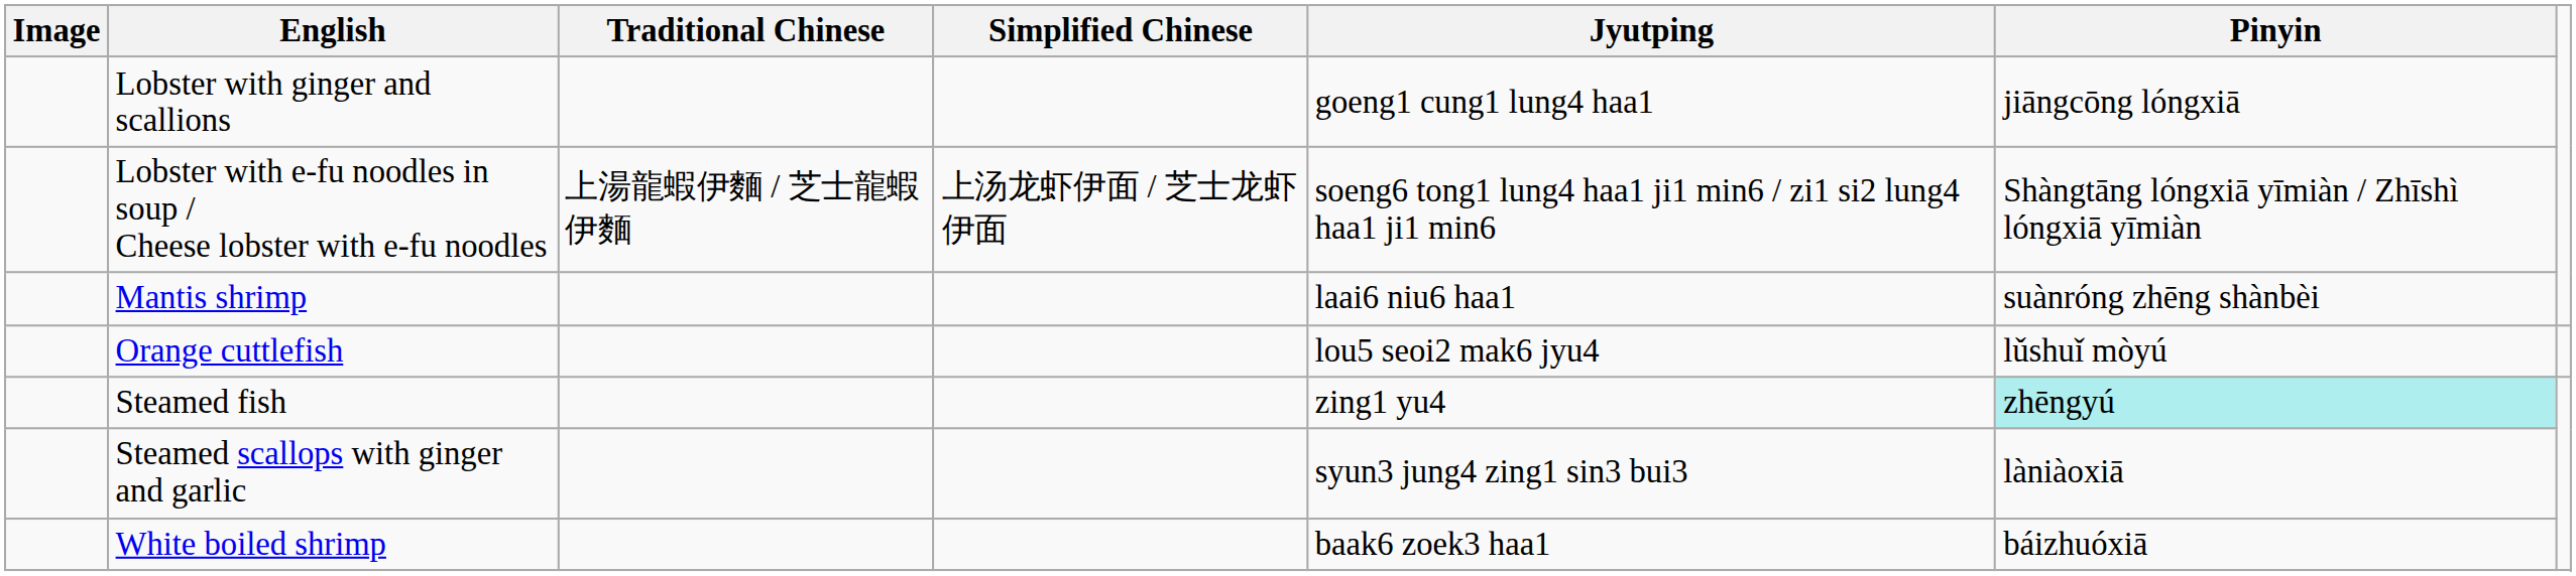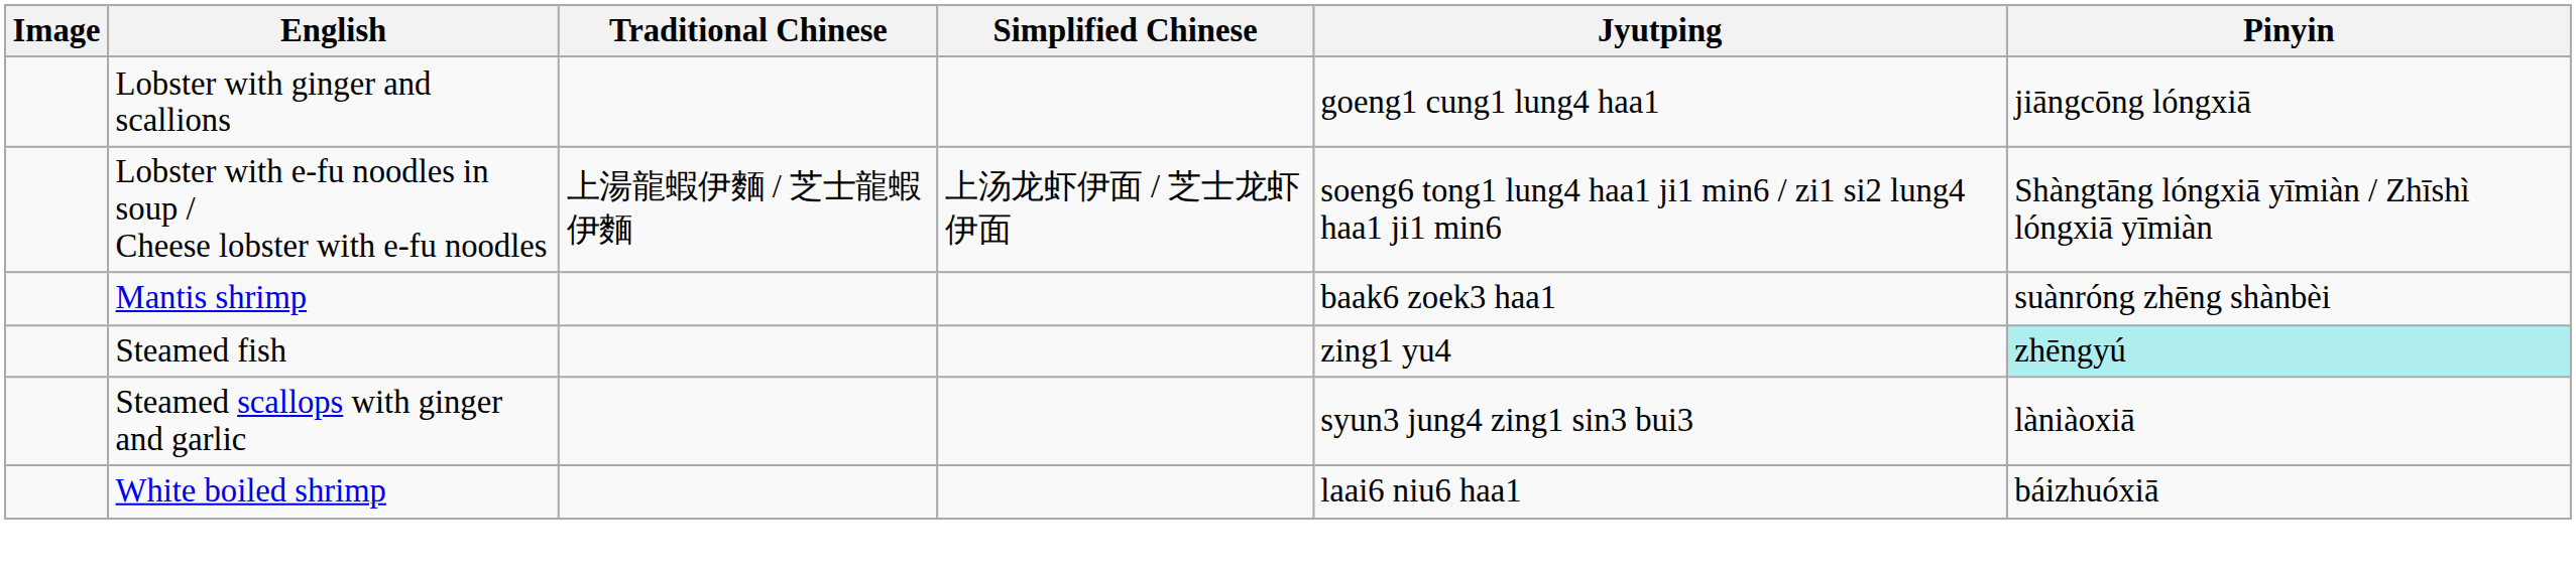 <table class="wikitable">
 <tr>
 <th>Image</th>
 <th>English</th>
 <th>Traditional Chinese</th>
 <th>Simplified Chinese</th>
 <th>Jyutping</th>
 <th>Pinyin</th>
 </tr>
 <tr>
 <td></td>
 <td>Lobster with ginger and scallions</td>
 <td></td>
 <td></td>
 <td>goeng1 cung1 lung4 haa1</td>
 <td>jiāngcōng lóngxiā</td>
 </tr>
 <tr>
 <td></td>
 <td>Lobster with e-fu noodles in soup /<br>Cheese lobster with e-fu noodles</td>
 <td>上湯龍蝦伊麵 / 芝士龍蝦伊麵</td>
 <td>上汤龙虾伊面 / 芝士龙虾伊面</td>
 <td>soeng6 tong1 lung4 haa1 ji1 min6 / zi1 si2 lung4 haa1 ji1 min6</td>
 <td>Shàngtāng lóngxiā yīmiàn / Zhīshì lóngxiā yīmiàn</td>
 </tr>
 <tr>
 <td></td>
 <td><a href='#'>Mantis shrimp</a></td>
 <td></td>
 <td></td>
-<td>laai6 niu6 haa1</td>
+<td>baak6 zoek3 haa1</td>
 <td>suànróng zhēng shànbèi</td>
-</tr>
-<tr>
-<td></td>
-<td><a href='#'>Orange cuttlefish</a></td>
-<td></td>
-<td></td>
-<td>lou5 seoi2 mak6 jyu4</td>
-<td>lǔshuǐ mòyú</td>
-<td></td>
 </tr>
 <tr>
 <td></td>
 <td>Steamed fish</td>
 <td></td>
 <td></td>
 <td>zing1 yu4</td>
 <td style="background: paleturquoise;">zhēngyú</td>
 </tr>
 <tr>
 <td></td>
 <td>Steamed <a href='#'>scallops</a> with ginger and garlic</td>
 <td></td>
 <td></td>
 <td>syun3 jung4 zing1 sin3 bui3</td>
 <td>làniàoxiā</td>
 </tr>
 <tr>
 <td></td>
 <td><a href='#'>White boiled shrimp</a></td>
 <td></td>
 <td></td>
-<td>baak6 zoek3 haa1</td>
+<td>laai6 niu6 haa1</td>
 <td>báizhuóxiā</td>
 </tr>
 <tr>
 </tr>
 </table>
